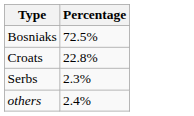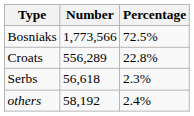 <table class="wikitable">
 <tr>
 <th>Type</th>
+<th>Number</th>
 <th>Percentage</th>
 </tr>
 <tr>
 <td>Bosniaks</td>
+<td>1,773,566</td>
 <td>72.5%</td>
 </tr>
 <tr>
 <td>Croats</td>
+<td>556,289</td>
 <td>22.8%</td>
 </tr>
 <tr>
 <td>Serbs</td>
+<td>56,618</td>
 <td>2.3%</td>
 </tr>
 <tr>
 <td><em>others</em></td>
+<td>58,192</td>
 <td>2.4%</td>
 </tr>
 </table>
